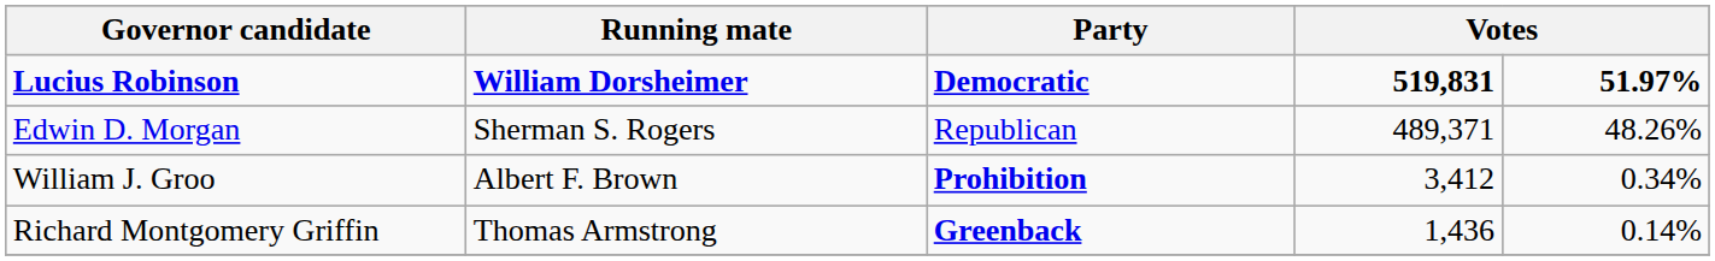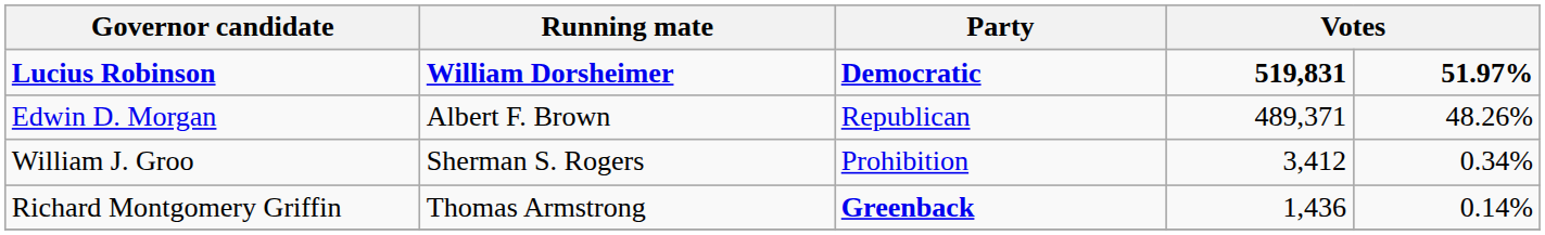 <table class=wikitable>
 <tr bgcolor=lightgrey>
 <th width="20%">Governor candidate</th>
 <th width="20%">Running mate</th>
 <th width="16%">Party</th>
 <th width="18%" colspan="2">Votes</th>
 </tr>
 <tr>
 <td><strong><a href='#'>Lucius Robinson</a></strong></td>
 <td><strong><a href='#'>William Dorsheimer</a></strong></td>
 <td><strong><a href='#'>Democratic</a></strong></td>
 <td align="right"><strong>519,831</strong></td>
 <td align="right"><strong>51.97%</strong></td>
 </tr>
 <tr>
 <td><a href='#'>Edwin D. Morgan</a></td>
-<td>Sherman S. Rogers</td>
+<td>Albert F. Brown</td>
 <td><a href='#'>Republican</a></td>
 <td align="right">489,371</td>
 <td align="right">48.26%</td>
 </tr>
 <tr>
 <td>William J. Groo</td>
-<td>Albert F. Brown</td>
-<td><strong><a href='#'>Prohibition</a></strong></td>
+<td>Sherman S. Rogers</td>
+<td><a href='#'>Prohibition</a></td>
 <td align="right">3,412</td>
 <td align="right">0.34%</td>
 </tr>
 <tr>
 <td>Richard Montgomery Griffin</td>
 <td>Thomas Armstrong</td>
 <td><strong><a href='#'>Greenback</a></strong></td>
 <td align="right">1,436</td>
 <td align="right">0.14%</td>
 </tr>
 <tr>
 </tr>
 </table>
